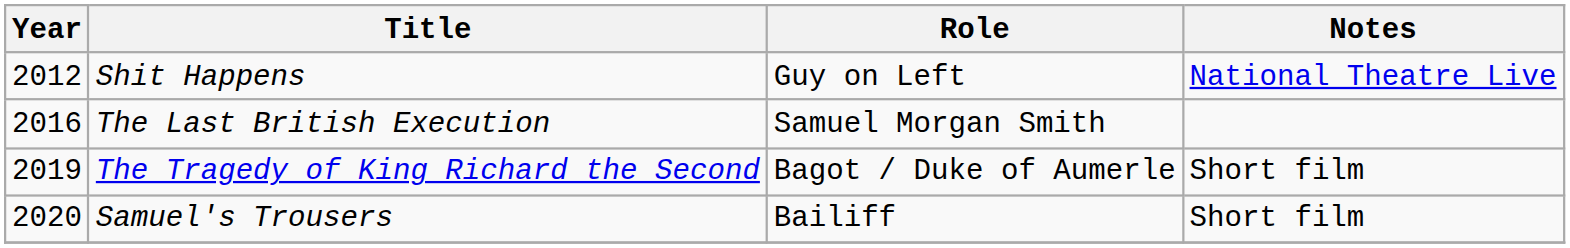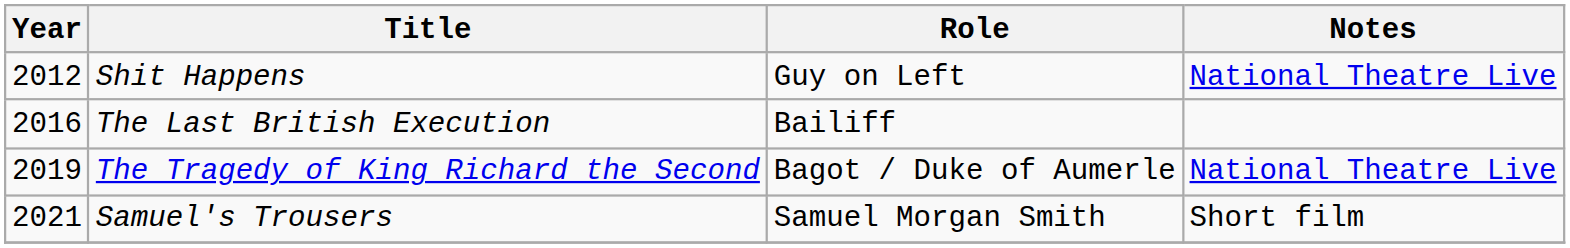 <table class="wikitable sortable">
 <tr>
 <th>Year</th>
 <th>Title</th>
 <th>Role</th>
 <th class="unsortable">Notes</th>
 </tr>
 <tr>
 <td>2012</td>
 <td><em>Shit Happens</em></td>
 <td>Guy on Left</td>
 <td><a href='#'>National Theatre Live</a></td>
 </tr>
 <tr>
 <td>2016</td>
 <td><em>The Last British Execution</em></td>
-<td>Samuel Morgan Smith</td>
+<td>Bailiff</td>
 <td></td>
 </tr>
 <tr>
 <td>2019</td>
 <td><em><a href='#'>The Tragedy of King Richard the Second</a></em></td>
 <td>Bagot / Duke of Aumerle</td>
-<td>Short film</td>
+<td><a href='#'>National Theatre Live</a></td>
 </tr>
 <tr>
-<td>2020</td>
+<td>2021</td>
 <td><em>Samuel's Trousers</em></td>
-<td>Bailiff</td>
+<td>Samuel Morgan Smith</td>
 <td>Short film</td>
 </tr>
 <tr>
 </tr>
 </table>
